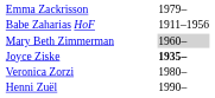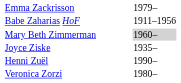 <table>
 <tr>
 <td style="width:210px"> <a href='#'>Emma Zackrisson</a></td>
 <td>1979–</td>
 </tr>
 <tr>
 <td> <a href='#'>Babe Zaharias</a> <em><a href='#'><span>HoF</span></a></em></td>
 <td>1911–1956</td>
 </tr>
 <tr>
 <td> <a href='#'>Mary Beth Zimmerman</a></td>
 <td style="background: lightgrey;">1960–</td>
 </tr>
 <tr>
 <td> <a href='#'>Joyce Ziske</a></td>
-<td><strong>1935–</strong></td>
+<td>1935–</td>
+</tr>
+<tr>
+<td> <a href='#'>Henni Zuël</a></td>
+<td>1990–</td>
 </tr>
 <tr>
 <td> <a href='#'>Veronica Zorzi</a></td>
 <td>1980–</td>
 </tr>
-<tr>
-<td> <a href='#'>Henni Zuël</a></td>
-<td>1990–</td>
-</tr>
 </table>
